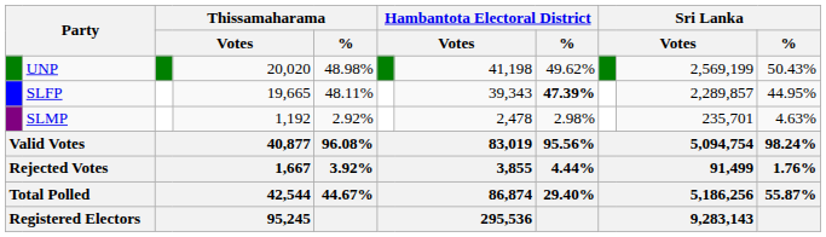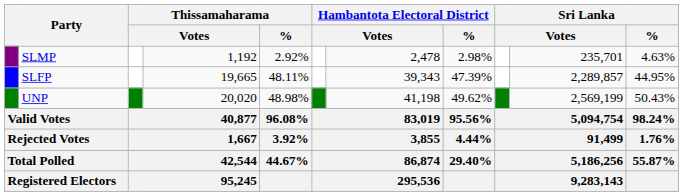 <table class="wikitable">
 <tr>
 <th colspan="2" width="144px"rowspan="2">Party</th>
 <th colspan="3" width="216px">Thissamaharama</th>
 <th colspan="3" width="216px"><a href='#'>Hambantota Electoral District</a></th>
 <th colspan="3" width="216px">Sri Lanka</th>
 </tr>
 <tr>
 <th colspan="2" width="144px">Votes</th>
 <th>%</th>
 <th colspan="2" width="144px">Votes</th>
 <th>%</th>
 <th colspan="2" width="144px">Votes</th>
 <th>%</th>
 </tr>
 <tr>
+<td style="background-color:purple;" width="10px"></td>
+<td style="text-align:left;"><a href='#'>SLMP</a></td>
+<td style="background-color:white;" width="10px"></td>
+<td style="text-align:right;">1,192</td>
+<td style="text-align:right;">2.92%</td>
+<td style="background-color:white;" width="10px"></td>
+<td style="text-align:right;">2,478</td>
+<td style="text-align:right;">2.98%</td>
+<td style="background-color:white;" width="10px"></td>
+<td style="text-align:right;">235,701</td>
+<td style="text-align:right;">4.63%</td>
+</tr>
+<tr>
+<td style="background-color:blue;" width="10px"></td>
+<td style="text-align:left;"><a href='#'>SLFP</a></td>
+<td style="background-color:white;" width="10px"></td>
+<td style="text-align:right;">19,665</td>
+<td style="text-align:right;">48.11%</td>
+<td style="background-color:white;" width="10px"></td>
+<td style="text-align:right;">39,343</td>
+<td style="text-align:right;">47.39%</td>
+<td style="background-color:white;" width="10px"></td>
+<td style="text-align:right;">2,289,857</td>
+<td style="text-align:right;">44.95%</td>
+</tr>
+<tr>
 <td style="background-color:green;" width="10px"></td>
 <td style="text-align:left;"><a href='#'>UNP</a></td>
 <td style="background-color:green;" width="10px"></td>
 <td style="text-align:right;">20,020</td>
 <td style="text-align:right;">48.98%</td>
 <td style="background-color:green;" width="10px"></td>
 <td style="text-align:right;">41,198</td>
 <td style="text-align:right;">49.62%</td>
 <td style="background-color:green;" width="10px"></td>
 <td style="text-align:right;">2,569,199</td>
 <td style="text-align:right;">50.43%</td>
-</tr>
-<tr>
-<td style="background-color:blue;" width="10px"></td>
-<td style="text-align:left;"><a href='#'>SLFP</a></td>
-<td style="background-color:white;" width="10px"></td>
-<td style="text-align:right;">19,665</td>
-<td style="text-align:right;">48.11%</td>
-<td style="background-color:white;" width="10px"></td>
-<td style="text-align:right;">39,343</td>
-<td style="text-align:right;"><strong>47.39%</strong></td>
-<td style="background-color:white;" width="10px"></td>
-<td style="text-align:right;">2,289,857</td>
-<td style="text-align:right;">44.95%</td>
-</tr>
-<tr>
-<td style="background-color:purple;" width="10px"></td>
-<td style="text-align:left;"><a href='#'>SLMP</a></td>
-<td style="background-color:white;" width="10px"></td>
-<td style="text-align:right;">1,192</td>
-<td style="text-align:right;">2.92%</td>
-<td style="background-color:white;" width="10px"></td>
-<td style="text-align:right;">2,478</td>
-<td style="text-align:right;">2.98%</td>
-<td style="background-color:white;" width="10px"></td>
-<td style="text-align:right;">235,701</td>
-<td style="text-align:right;">4.63%</td>
 </tr>
 <tr>
 <th colspan="2" width="144px"style="text-align:left;">Valid Votes</th>
 <th style="text-align:right;"colspan="2" width="144px">40,877</th>
 <th style="text-align:right;">96.08%</th>
 <th style="text-align:right;"colspan="2" width="144px">83,019</th>
 <th style="text-align:right;">95.56%</th>
 <th style="text-align:right;"colspan="2" width="144px">5,094,754</th>
 <th style="text-align:right;">98.24%</th>
 </tr>
 <tr>
 <th colspan="2" width="144px"style="text-align:left;">Rejected Votes</th>
 <th style="text-align:right;"colspan="2" width="144px">1,667</th>
 <th style="text-align:right;">3.92%</th>
 <th style="text-align:right;"colspan="2" width="144px">3,855</th>
 <th style="text-align:right;">4.44%</th>
 <th style="text-align:right;"colspan="2" width="144px">91,499</th>
 <th style="text-align:right;">1.76%</th>
 </tr>
 <tr>
 <th colspan="2" width="144px"style="text-align:left;">Total Polled</th>
 <th style="text-align:right;"colspan="2" width="144px">42,544</th>
 <th style="text-align:right;">44.67%</th>
 <th style="text-align:right;"colspan="2" width="144px">86,874</th>
 <th style="text-align:right;">29.40%</th>
 <th style="text-align:right;"colspan="2" width="144px">5,186,256</th>
 <th style="text-align:right;">55.87%</th>
 </tr>
 <tr>
 <th colspan="2" width="144px"style="text-align:left;">Registered Electors</th>
 <th style="text-align:right;"colspan="2" width="144px">95,245</th>
 <th></th>
 <th style="text-align:right;"colspan="2" width="144px">295,536</th>
 <th></th>
 <th style="text-align:right;"colspan="2" width="144px">9,283,143</th>
 <th></th>
 </tr>
 </table>
